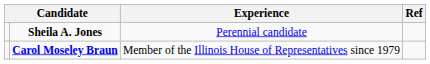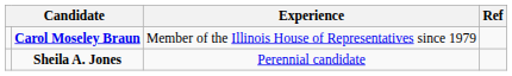 <table class="wikitable" style="text-align:center">
 <tr>
 <th colspan=2>Candidate</th>
 <th>Experience</th>
 <th>Ref</th>
 </tr>
 <tr>
 <td></td>
+<td><strong><a href='#'>Carol Moseley Braun</a></strong></td>
+<td>Member of the <a href='#'>Illinois House of Representatives</a> since 1979</td>
+<td></td>
+</tr>
+<tr>
+<td></td>
 <td><strong>Sheila A. Jones</strong></td>
 <td><a href='#'>Perennial candidate</a></td>
 <td></td>
 </tr>
-<tr>
-<td></td>
-<td><strong><a href='#'>Carol Moseley Braun</a></strong></td>
-<td>Member of the <a href='#'>Illinois House of Representatives</a> since 1979</td>
-<td></td>
-</tr>
 </table>
